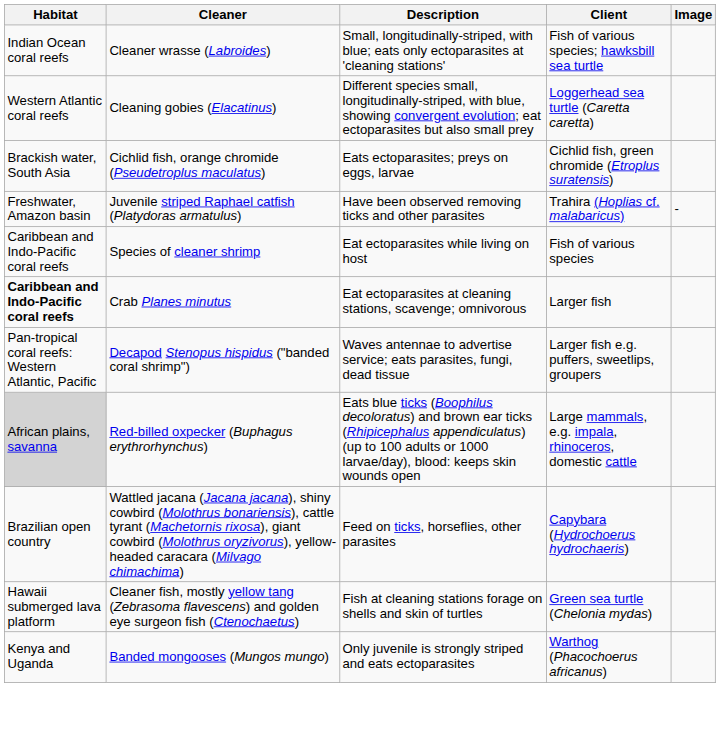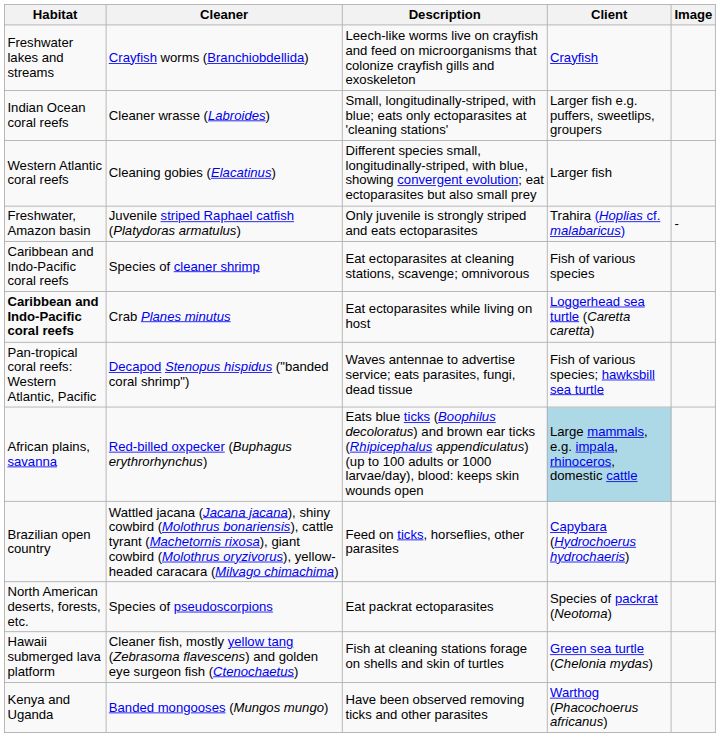 <table class="wikitable" border="1">
 <tr>
 <th>Habitat</th>
 <th>Cleaner</th>
 <th>Description</th>
 <th>Client</th>
 <th>Image</th>
 </tr>
 <tr>
+<td>Freshwater lakes and streams</td>
+<td><a href='#'>Crayfish</a> worms (<a href='#'>Branchiobdellida</a>)</td>
+<td>Leech-like worms live on crayfish and feed on microorganisms that colonize crayfish gills and exoskeleton</td>
+<td><a href='#'>Crayfish</a></td>
+<td></td>
+</tr>
+<tr>
 <td>Indian Ocean coral reefs</td>
 <td>Cleaner wrasse (<em><a href='#'>Labroides</a></em>)</td>
 <td>Small, longitudinally-striped, with blue; eats only ectoparasites at 'cleaning stations'</td>
-<td>Fish of various species; <a href='#'>hawksbill sea turtle</a></td>
+<td>Larger fish e.g. puffers, sweetlips, groupers</td>
 <td></td>
 </tr>
 <tr>
 <td>Western Atlantic coral reefs</td>
 <td>Cleaning gobies (<em><a href='#'>Elacatinus</a></em>)</td>
 <td>Different species small, longitudinally-striped, with blue, showing <a href='#'>convergent evolution</a>; eat ectoparasites but also small prey</td>
-<td><a href='#'>Loggerhead sea turtle</a> (<em>Caretta caretta</em>)</td>
-<td></td>
-</tr>
-<tr>
-<td>Brackish water, South Asia</td>
-<td>Cichlid fish, orange chromide (<em><a href='#'>Pseudetroplus maculatus</a></em>)</td>
-<td>Eats ectoparasites; preys on eggs, larvae</td>
-<td>Cichlid fish, green chromide (<em><a href='#'>Etroplus suratensis</a></em>)</td>
+<td>Larger fish</td>
 <td></td>
 </tr>
 <tr>
 <td>Freshwater, Amazon basin</td>
 <td>Juvenile <a href='#'>striped Raphael catfish</a> (<em>Platydoras armatulus</em>)</td>
-<td>Have been observed removing ticks and other parasites</td>
+<td>Only juvenile is strongly striped and eats ectoparasites</td>
 <td>Trahira <a href='#'>(<em>Hoplias</em> cf. <em>malabaricus</em>)</a></td>
 <td>-</td>
 </tr>
 <tr>
 <td>Caribbean and Indo-Pacific coral reefs</td>
 <td>Species of <a href='#'>cleaner shrimp</a></td>
-<td>Eat ectoparasites while living on host</td>
+<td>Eat ectoparasites at cleaning stations, scavenge; omnivorous</td>
 <td>Fish of various species</td>
 <td></td>
 </tr>
 <tr>
 <td><strong>Caribbean and Indo-Pacific coral reefs</strong></td>
 <td>Crab <em><a href='#'>Planes minutus</a></em></td>
-<td>Eat ectoparasites at cleaning stations, scavenge; omnivorous</td>
-<td>Larger fish</td>
+<td>Eat ectoparasites while living on host</td>
+<td><a href='#'>Loggerhead sea turtle</a> (<em>Caretta caretta</em>)</td>
 <td></td>
 </tr>
 <tr>
 <td>Pan-tropical coral reefs: Western Atlantic, Pacific</td>
 <td><a href='#'>Decapod</a> <em><a href='#'>Stenopus hispidus</a></em> ("banded coral shrimp")</td>
 <td>Waves antennae to advertise service; eats parasites, fungi, dead tissue</td>
-<td>Larger fish e.g. puffers, sweetlips, groupers</td>
+<td>Fish of various species; <a href='#'>hawksbill sea turtle</a></td>
 <td></td>
 </tr>
 <tr>
-<td style="background: lightgrey;">African plains, <a href='#'>savanna</a></td>
+<td>African plains, <a href='#'>savanna</a></td>
 <td><a href='#'>Red-billed oxpecker</a> (<em>Buphagus erythrorhynchus</em>)</td>
 <td>Eats blue <a href='#'>ticks</a> (<em><a href='#'>Boophilus</a> decoloratus</em>) and brown ear ticks (<em><a href='#'>Rhipicephalus</a> appendiculatus</em>) (up to 100 adults or 1000 larvae/day), blood: keeps skin wounds open</td>
-<td>Large <a href='#'>mammals</a>, e.g. <a href='#'>impala</a>, <a href='#'>rhinoceros</a>, domestic <a href='#'>cattle</a></td>
+<td style="background: lightblue;">Large <a href='#'>mammals</a>, e.g. <a href='#'>impala</a>, <a href='#'>rhinoceros</a>, domestic <a href='#'>cattle</a></td>
 <td></td>
 </tr>
 <tr>
 <td>Brazilian open country</td>
 <td>Wattled jacana (<em><a href='#'>Jacana jacana</a></em>), shiny cowbird (<em><a href='#'>Molothrus bonariensis</a></em>), cattle tyrant (<em><a href='#'>Machetornis rixosa</a></em>), giant cowbird (<em><a href='#'>Molothrus oryzivorus</a></em>), yellow-headed caracara (<em><a href='#'>Milvago chimachima</a></em>)</td>
 <td>Feed on <a href='#'>ticks</a>, horseflies, other parasites</td>
 <td><a href='#'>Capybara</a> (<em><a href='#'>Hydrochoerus hydrochaeris</a></em>)</td>
+<td></td>
+</tr>
+<tr>
+<td>North American deserts, forests, etc.</td>
+<td>Species of <a href='#'>pseudoscorpions</a></td>
+<td>Eat packrat ectoparasites</td>
+<td>Species of <a href='#'>packrat</a> (<em>Neotoma</em>)</td>
 <td></td>
 </tr>
 <tr>
 <td>Hawaii submerged lava platform</td>
 <td>Cleaner fish, mostly <a href='#'>yellow tang</a> (<em>Zebrasoma flavescens</em>) and golden eye surgeon fish (<em><a href='#'>Ctenochaetus</a></em>)</td>
 <td>Fish at cleaning stations forage on shells and skin of turtles</td>
 <td><a href='#'>Green sea turtle</a> (<em>Chelonia mydas</em>)</td>
 <td></td>
 </tr>
 <tr>
 <td>Kenya and Uganda</td>
 <td><a href='#'>Banded mongooses</a> (<em>Mungos mungo</em>)</td>
-<td>Only juvenile is strongly striped and eats ectoparasites</td>
+<td>Have been observed removing ticks and other parasites</td>
 <td><a href='#'>Warthog</a> (<em>Phacochoerus africanus</em>)</td>
 <td></td>
 </tr>
 </table>
